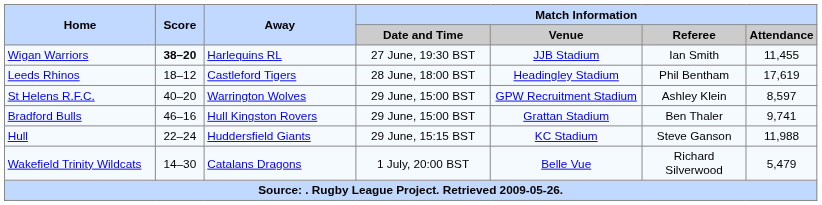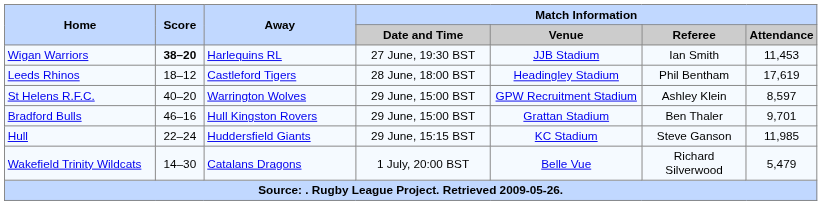 <table border="1" cellpadding="3" cellspacing="0" style="border-collapse:collapse; font-size:80%; text-align:center; width:100%;">
 <tr style="background:#c1d8ff;">
 <th rowspan="2" style="width:19%;">Home</th>
 <th rowspan="2" style="width:6%;">Score</th>
 <th rowspan="2" style="width:19%;">Away</th>
 <th colspan=6>Match Information</th>
 </tr>
 <tr style="background:#ccc;">
 <th width=17%>Date and Time</th>
 <th width=19%>Venue</th>
 <th width=13%>Referee</th>
 <th width=7%>Attendance</th>
 </tr>
 <tr style="background:#f5faff;">
 <td align=left> <a href='#'>Wigan Warriors</a></td>
 <td><strong>38–20</strong></td>
 <td align=left> <a href='#'>Harlequins RL</a></td>
 <td>27 June, 19:30 BST</td>
 <td><a href='#'>JJB Stadium</a></td>
 <td>Ian Smith</td>
-<td>11,455</td>
+<td>11,453</td>
 </tr>
 <tr style="background:#f5faff;">
 <td align=left> <a href='#'>Leeds Rhinos</a></td>
 <td>18–12</td>
 <td align=left> <a href='#'>Castleford Tigers</a></td>
 <td>28 June, 18:00 BST</td>
 <td><a href='#'>Headingley Stadium</a></td>
 <td>Phil Bentham</td>
 <td>17,619</td>
 </tr>
 <tr style="background:#f5faff;">
 <td align=left> <a href='#'>St Helens R.F.C.</a></td>
 <td>40–20</td>
 <td align=left> <a href='#'>Warrington Wolves</a></td>
 <td>29 June, 15:00 BST</td>
 <td><a href='#'>GPW Recruitment Stadium</a></td>
 <td>Ashley Klein</td>
 <td>8,597</td>
 </tr>
 <tr style="background:#f5faff;">
 <td align=left> <a href='#'>Bradford Bulls</a></td>
 <td>46–16</td>
 <td align=left> <a href='#'>Hull Kingston Rovers</a></td>
 <td>29 June, 15:00 BST</td>
 <td><a href='#'>Grattan Stadium</a></td>
 <td>Ben Thaler</td>
-<td>9,741</td>
+<td>9,701</td>
 </tr>
 <tr style="background:#f5faff;">
 <td align=left> <a href='#'>Hull</a></td>
 <td>22–24</td>
 <td align=left> <a href='#'>Huddersfield Giants</a></td>
 <td>29 June, 15:15 BST</td>
 <td><a href='#'>KC Stadium</a></td>
 <td>Steve Ganson</td>
-<td>11,988</td>
+<td>11,985</td>
 </tr>
 <tr style="background:#f5faff;">
 <td align=left> <a href='#'>Wakefield Trinity Wildcats</a></td>
 <td>14–30</td>
 <td align=left> <a href='#'>Catalans Dragons</a></td>
 <td>1 July, 20:00 BST</td>
 <td><a href='#'>Belle Vue</a></td>
 <td>Richard Silverwood</td>
 <td>5,479</td>
 </tr>
 <tr style="background:#c1d8ff;">
 <th colspan=10>Source: . Rugby League Project. Retrieved 2009-05-26.</th>
 </tr>
 </table>
